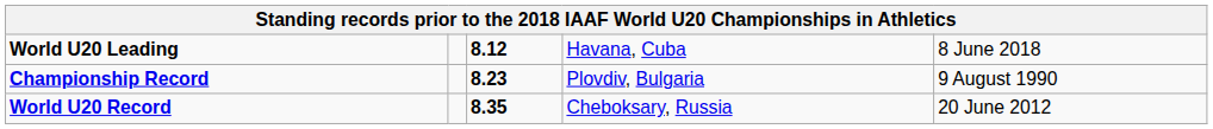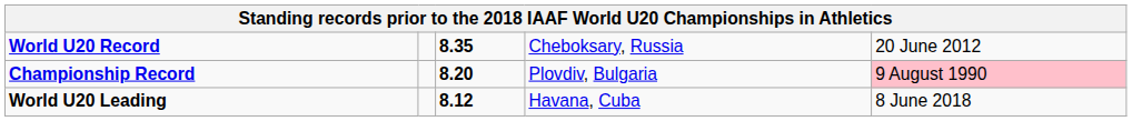 <table class="wikitable" width=65%>
 <tr>
 <th colspan="5">Standing records prior to the 2018 IAAF World U20 Championships in Athletics</th>
+</tr>
+<tr>
+<td><strong><a href='#'>World U20 Record</a></strong></td>
+<td></td>
+<td><strong>8.35</strong></td>
+<td><a href='#'>Cheboksary</a>, <a href='#'>Russia</a></td>
+<td>20 June 2012</td>
+</tr>
+<tr>
+<td><strong><a href='#'>Championship Record</a></strong></td>
+<td></td>
+<td><strong>8.20</strong></td>
+<td><a href='#'>Plovdiv</a>, <a href='#'>Bulgaria</a></td>
+<td style="background: pink;">9 August 1990</td>
 </tr>
 <tr>
 <td><strong>World U20 Leading</strong></td>
 <td></td>
 <td><strong>8.12</strong></td>
 <td><a href='#'>Havana</a>, <a href='#'>Cuba</a></td>
 <td>8 June 2018</td>
 </tr>
-<tr>
-<td><strong><a href='#'>Championship Record</a></strong></td>
-<td></td>
-<td><strong>8.23</strong></td>
-<td><a href='#'>Plovdiv</a>, <a href='#'>Bulgaria</a></td>
-<td>9 August 1990</td>
-</tr>
-<tr>
-<td><strong><a href='#'>World U20 Record</a></strong></td>
-<td></td>
-<td><strong>8.35</strong></td>
-<td><a href='#'>Cheboksary</a>, <a href='#'>Russia</a></td>
-<td>20 June 2012</td>
-</tr>
 </table>
